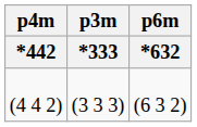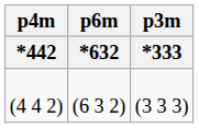 <table class="wikitable">
 <tr>
 <th>p4m</th>
+<th>p6m</th>
 <th>p3m</th>
-<th>p6m</th>
 </tr>
 <tr>
 <th>*442</th>
+<th>*632</th>
 <th>*333</th>
-<th>*632</th>
 </tr>
 <tr>
 <td><br>(4 4 2)</td>
+<td><br>(6 3 2)</td>
 <td><br>(3 3 3)</td>
-<td><br>(6 3 2)</td>
 </tr>
 </table>
